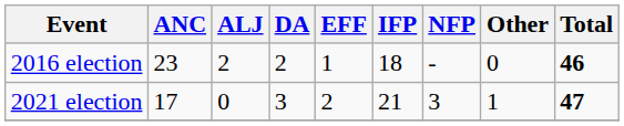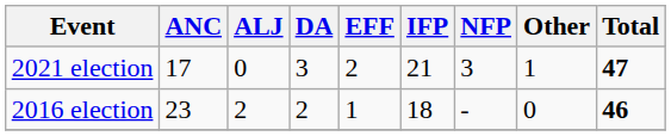 <table class="wikitable">
 <tr>
 <th>Event</th>
 <th><a href='#'>ANC</a></th>
 <th><a href='#'>ALJ</a></th>
 <th><a href='#'>DA</a></th>
 <th><a href='#'>EFF</a></th>
 <th><a href='#'>IFP</a></th>
 <th><a href='#'>NFP</a></th>
 <th>Other</th>
 <th>Total</th>
 </tr>
 <tr>
+<td><a href='#'>2021 election</a></td>
+<td>17</td>
+<td>0</td>
+<td>3</td>
+<td>2</td>
+<td>21</td>
+<td>3</td>
+<td>1</td>
+<td><strong>47</strong></td>
+</tr>
+<tr>
 <td><a href='#'>2016 election</a></td>
 <td>23</td>
 <td>2</td>
 <td>2</td>
 <td>1</td>
 <td>18</td>
 <td>-</td>
 <td>0</td>
 <td><strong>46</strong></td>
 </tr>
 <tr>
-<td><a href='#'>2021 election</a></td>
-<td>17</td>
-<td>0</td>
-<td>3</td>
-<td>2</td>
-<td>21</td>
-<td>3</td>
-<td>1</td>
-<td><strong>47</strong></td>
-</tr>
-<tr>
 </tr>
 </table>
